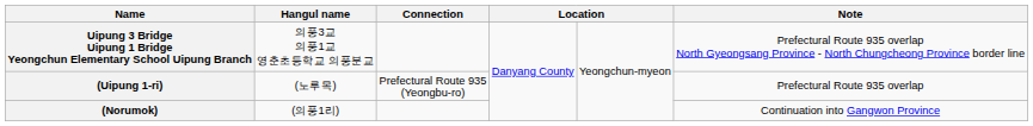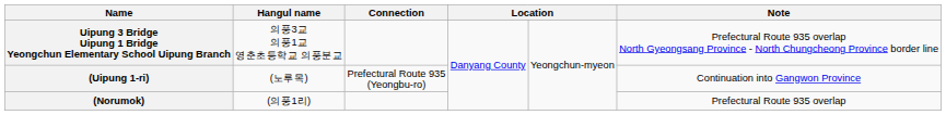 <table class="wikitable" style="font-size: 85%; text-align: center;">
 <tr>
 <th>Name </th>
 <th>Hangul name</th>
 <th>Connection</th>
 <th colspan="2">Location</th>
 <th>Note</th>
 </tr>
 <tr>
 <th>Uipung 3 Bridge<br>Uipung 1 Bridge<br>Yeongchun Elementary School Uipung Branch</th>
 <td>의풍3교<br>의풍1교<br>영춘초등학교 의풍분교</td>
 <td></td>
 <td rowspan=3><a href='#'>Danyang County</a></td>
 <td rowspan=3>Yeongchun-myeon</td>
 <td>Prefectural Route 935 overlap<br><a href='#'>North Gyeongsang Province</a> - <a href='#'>North Chungcheong Province</a> border line</td>
 </tr>
 <tr>
 <th>(Uipung 1-ri)</th>
 <td>(노루목)</td>
 <td>Prefectural Route 935<br>(Yeongbu-ro)</td>
-<td>Prefectural Route 935 overlap</td>
+<td>Continuation into <a href='#'>Gangwon Province</a></td>
 </tr>
 <tr>
 <th>(Norumok)</th>
 <td>(의풍1리)</td>
 <td></td>
-<td>Continuation into <a href='#'>Gangwon Province</a></td>
+<td>Prefectural Route 935 overlap</td>
 </tr>
 </table>
